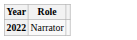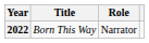 <table class="wikitable  plainrowheaders">
 <tr>
 <th scope="col">Year</th>
+<th scope="col">Title</th>
 <th scope="col">Role</th>
 <th scope="col" class="unsortable"></th>
 </tr>
 <tr>
 <th scope="row">2022</th>
+<td><em>Born This Way</em></td>
 <td>Narrator</td>
 <td></td>
 </tr>
 </table>
